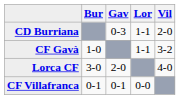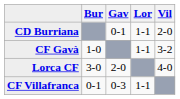 <table class="wikitable">
 <tr style="background:#eeeeee;">
 <td></td>
 <th><a href='#'>Bur</a></th>
 <th><a href='#'>Gav</a></th>
 <th><a href='#'>Lor</a></th>
 <th><a href='#'>Vil</a></th>
 </tr>
 <tr align=center>
 <td style="background:#eeeeee;" align=right><strong><a href='#'>CD Burriana</a></strong></td>
 <td style="background:#98A1B2"></td>
-<td>0-3</td>
+<td>0-1</td>
 <td>1-1</td>
 <td>2-0</td>
 </tr>
 <tr align=center>
 <td style="background:#eeeeee;" align=right><strong><a href='#'>CF Gavà</a></strong></td>
 <td>1-0</td>
 <td style="background:#98A1B2"></td>
 <td>1-1</td>
 <td>3-2</td>
 </tr>
 <tr align=center>
 <td style="background:#eeeeee;" align=right><strong><a href='#'>Lorca CF</a></strong></td>
 <td>3-0</td>
 <td>2-0</td>
 <td style="background:#98A1B2"></td>
 <td>4-0</td>
 </tr>
 <tr align=center>
 <td style="background:#eeeeee;" align=right><strong><a href='#'>CF Villafranca</a></strong></td>
 <td>0-1</td>
-<td>0-1</td>
-<td>0-0</td>
+<td>0-3</td>
+<td>1-1</td>
 <td style="background:#98A1B2"></td>
 </tr>
 </table>
